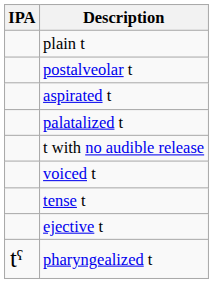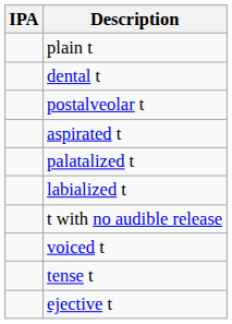 <table class="wikitable">
 <tr>
 <th>IPA</th>
 <th>Description</th>
 </tr>
 <tr>
 <td style="font-size:24px"></td>
 <td>plain t</td>
+</tr>
+<tr>
+<td style="font-size:24px"></td>
+<td><a href='#'>dental</a> t</td>
 </tr>
 <tr>
 <td style="font-size:24px"></td>
 <td><a href='#'>postalveolar</a> t</td>
 </tr>
 <tr>
 <td style="font-size:24px"></td>
 <td><a href='#'>aspirated</a> t</td>
 </tr>
 <tr>
 <td style="font-size:24px"></td>
 <td><a href='#'>palatalized</a> t</td>
+</tr>
+<tr>
+<td style="font-size:24px"></td>
+<td><a href='#'>labialized</a> t</td>
 </tr>
 <tr>
 <td style="font-size:24px"></td>
 <td>t with <a href='#'>no audible release</a></td>
 </tr>
 <tr>
 <td style="font-size:24px"></td>
 <td><a href='#'>voiced</a> t</td>
 </tr>
 <tr>
 <td style="font-size:24px"></td>
 <td><a href='#'>tense</a> t</td>
 </tr>
 <tr>
 <td style="font-size:24px"></td>
 <td><a href='#'>ejective</a> t</td>
 </tr>
-<tr>
-<td style="font-size:24px">tˤ</td>
-<td><a href='#'>pharyngealized</a> t</td>
-</tr>
 </table>
